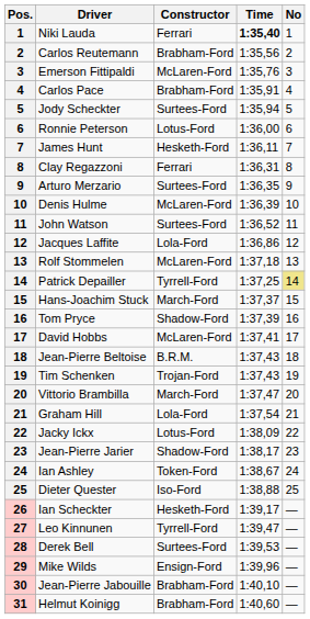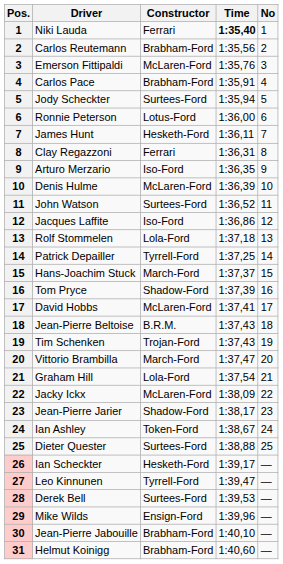 <table class="wikitable sortable" style="font-size: 95%">
 <tr>
 <th>Pos.</th>
 <th>Driver</th>
 <th>Constructor</th>
 <th>Time</th>
 <th>No</th>
 </tr>
 <tr>
 <th>1</th>
 <td>Niki Lauda</td>
 <td>Ferrari</td>
 <td><strong>1:35,40</strong></td>
 <td>1</td>
 </tr>
 <tr>
 <th>2</th>
 <td>Carlos Reutemann</td>
 <td>Brabham-Ford</td>
 <td>1:35,56</td>
 <td>2</td>
 </tr>
 <tr>
 <th>3</th>
 <td>Emerson Fittipaldi</td>
 <td>McLaren-Ford</td>
 <td>1:35,76</td>
 <td>3</td>
 </tr>
 <tr>
 <th>4</th>
 <td>Carlos Pace</td>
 <td>Brabham-Ford</td>
 <td>1:35,91</td>
 <td>4</td>
 </tr>
 <tr>
 <th>5</th>
 <td>Jody Scheckter</td>
 <td>Surtees-Ford</td>
 <td>1:35,94</td>
 <td>5</td>
 </tr>
 <tr>
 <th>6</th>
 <td>Ronnie Peterson</td>
 <td>Lotus-Ford</td>
 <td>1:36,00</td>
 <td>6</td>
 </tr>
 <tr>
 <th>7</th>
 <td>James Hunt</td>
 <td>Hesketh-Ford</td>
 <td>1:36,11</td>
 <td>7</td>
 </tr>
 <tr>
 <th>8</th>
 <td>Clay Regazzoni</td>
 <td>Ferrari</td>
 <td>1:36,31</td>
 <td>8</td>
 </tr>
 <tr>
 <th>9</th>
 <td>Arturo Merzario</td>
-<td>Surtees-Ford</td>
+<td>Iso-Ford</td>
 <td>1:36,35</td>
 <td>9</td>
 </tr>
 <tr>
 <th>10</th>
 <td>Denis Hulme</td>
 <td>McLaren-Ford</td>
 <td>1:36,39</td>
 <td>10</td>
 </tr>
 <tr>
 <th>11</th>
 <td>John Watson</td>
 <td>Surtees-Ford</td>
 <td>1:36,52</td>
 <td>11</td>
 </tr>
 <tr>
 <th>12</th>
 <td>Jacques Laffite</td>
-<td>Lola-Ford</td>
+<td>Iso-Ford</td>
 <td>1:36,86</td>
 <td>12</td>
 </tr>
 <tr>
 <th>13</th>
 <td>Rolf Stommelen</td>
-<td>McLaren-Ford</td>
+<td>Lola-Ford</td>
 <td>1:37,18</td>
 <td>13</td>
 </tr>
 <tr>
 <th>14</th>
 <td>Patrick Depailler</td>
 <td>Tyrrell-Ford</td>
 <td>1:37,25</td>
-<td style="background: khaki;">14</td>
+<td>14</td>
 </tr>
 <tr>
 <th>15</th>
 <td>Hans-Joachim Stuck</td>
 <td>March-Ford</td>
 <td>1:37,37</td>
 <td>15</td>
 </tr>
 <tr>
 <th>16</th>
 <td>Tom Pryce</td>
 <td>Shadow-Ford</td>
 <td>1:37,39</td>
 <td>16</td>
 </tr>
 <tr>
 <th>17</th>
 <td>David Hobbs</td>
 <td>McLaren-Ford</td>
 <td>1:37,41</td>
 <td>17</td>
 </tr>
 <tr>
 <th>18</th>
 <td>Jean-Pierre Beltoise</td>
 <td>B.R.M.</td>
 <td>1:37,43</td>
 <td>18</td>
 </tr>
 <tr>
 <th>19</th>
 <td>Tim Schenken</td>
 <td>Trojan-Ford</td>
 <td>1:37,43</td>
 <td>19</td>
 </tr>
 <tr>
 <th>20</th>
 <td>Vittorio Brambilla</td>
 <td>March-Ford</td>
 <td>1:37,47</td>
 <td>20</td>
 </tr>
 <tr>
 <th>21</th>
 <td>Graham Hill</td>
 <td>Lola-Ford</td>
 <td>1:37,54</td>
 <td>21</td>
 </tr>
 <tr>
 <th>22</th>
 <td>Jacky Ickx</td>
-<td>Lotus-Ford</td>
+<td>McLaren-Ford</td>
 <td>1:38,09</td>
 <td>22</td>
 </tr>
 <tr>
 <th>23</th>
 <td>Jean-Pierre Jarier</td>
 <td>Shadow-Ford</td>
 <td>1:38,17</td>
 <td>23</td>
 </tr>
 <tr>
 <th>24</th>
 <td>Ian Ashley</td>
 <td>Token-Ford</td>
 <td>1:38,67</td>
 <td>24</td>
 </tr>
 <tr>
 <th>25</th>
 <td>Dieter Quester</td>
-<td>Iso-Ford</td>
+<td>Surtees-Ford</td>
 <td>1:38,88</td>
 <td>25</td>
 </tr>
 <tr>
 <th style="background:#ffcccc;">26</th>
 <td>Ian Scheckter</td>
 <td>Hesketh-Ford</td>
 <td>1:39,17</td>
 <td>—</td>
 </tr>
 <tr>
 <th style="background:#ffcccc;">27</th>
 <td>Leo Kinnunen</td>
 <td>Tyrrell-Ford</td>
 <td>1:39,47</td>
 <td>—</td>
 </tr>
 <tr>
 <th style="background:#ffcccc;">28</th>
 <td>Derek Bell</td>
 <td>Surtees-Ford</td>
 <td>1:39,53</td>
 <td>—</td>
 </tr>
 <tr>
 <th style="background:#ffcccc;">29</th>
 <td>Mike Wilds</td>
 <td>Ensign-Ford</td>
 <td>1:39,96</td>
 <td>—</td>
 </tr>
 <tr>
 <th style="background:#ffcccc;">30</th>
 <td>Jean-Pierre Jabouille</td>
 <td>Brabham-Ford</td>
 <td>1:40,10</td>
 <td>—</td>
 </tr>
 <tr>
 <th style="background:#ffcccc;">31</th>
 <td>Helmut Koinigg</td>
 <td>Brabham-Ford</td>
 <td>1:40,60</td>
 <td>—</td>
 </tr>
 </table>
